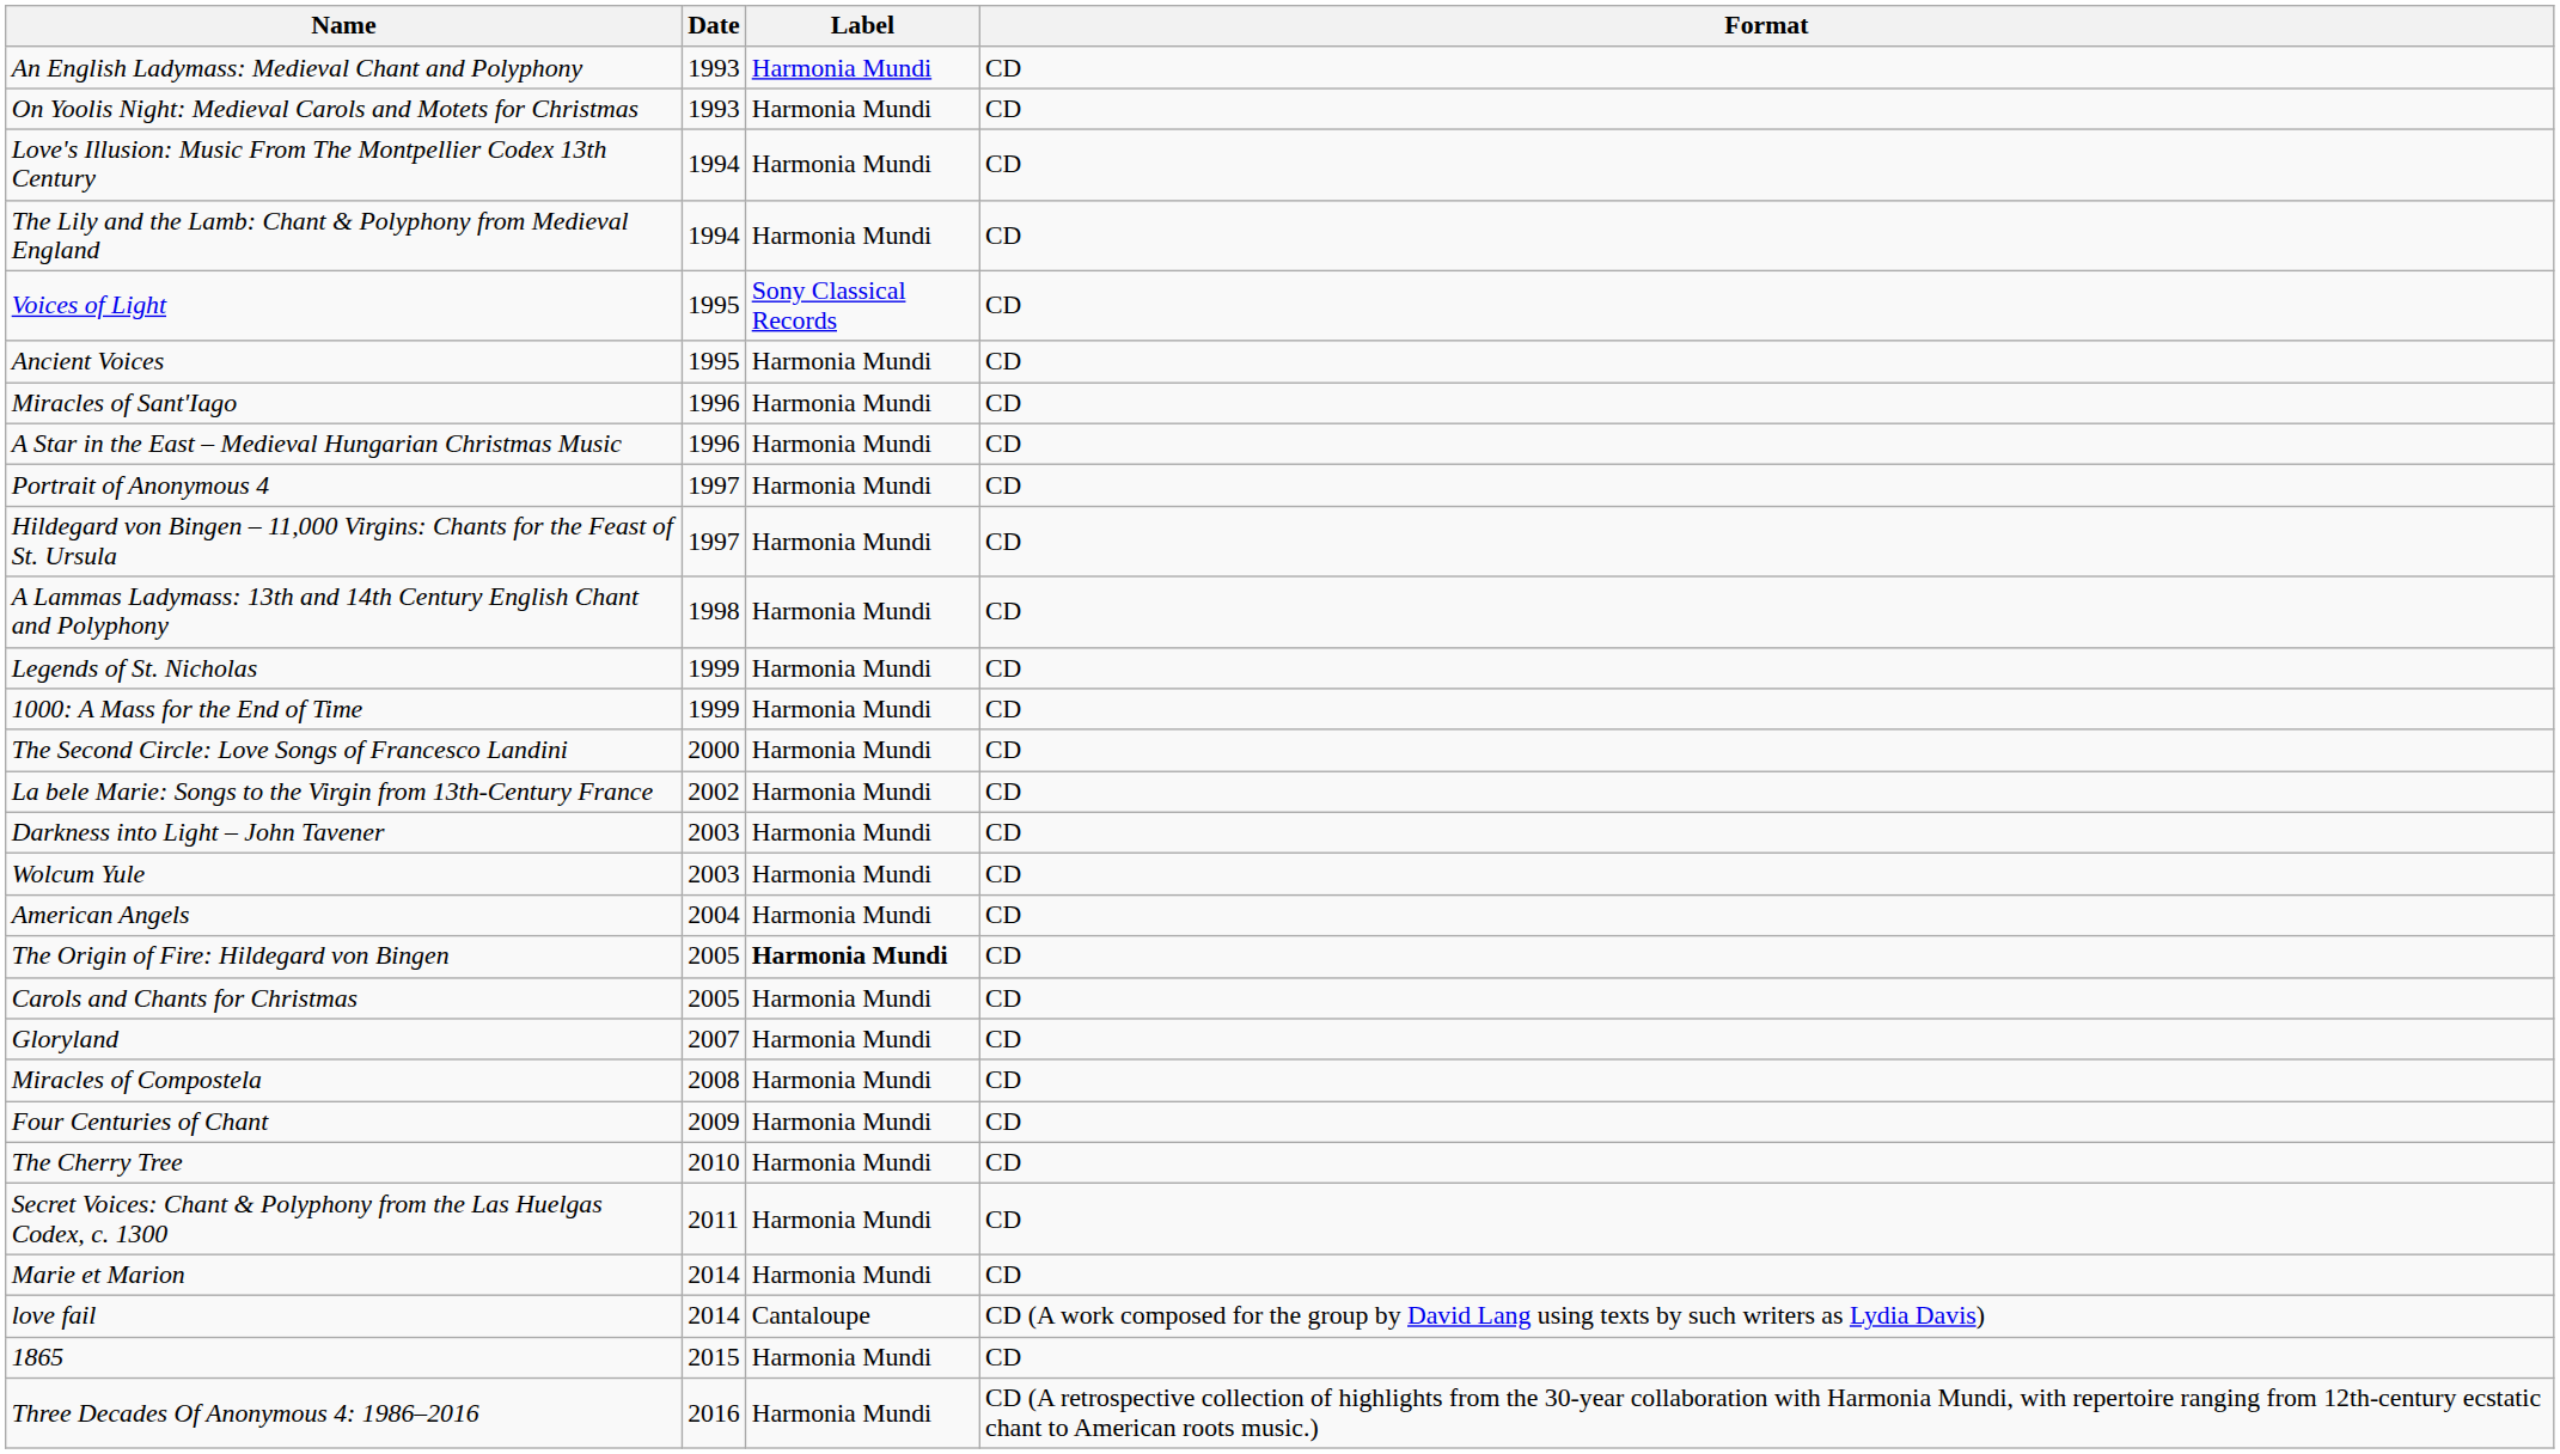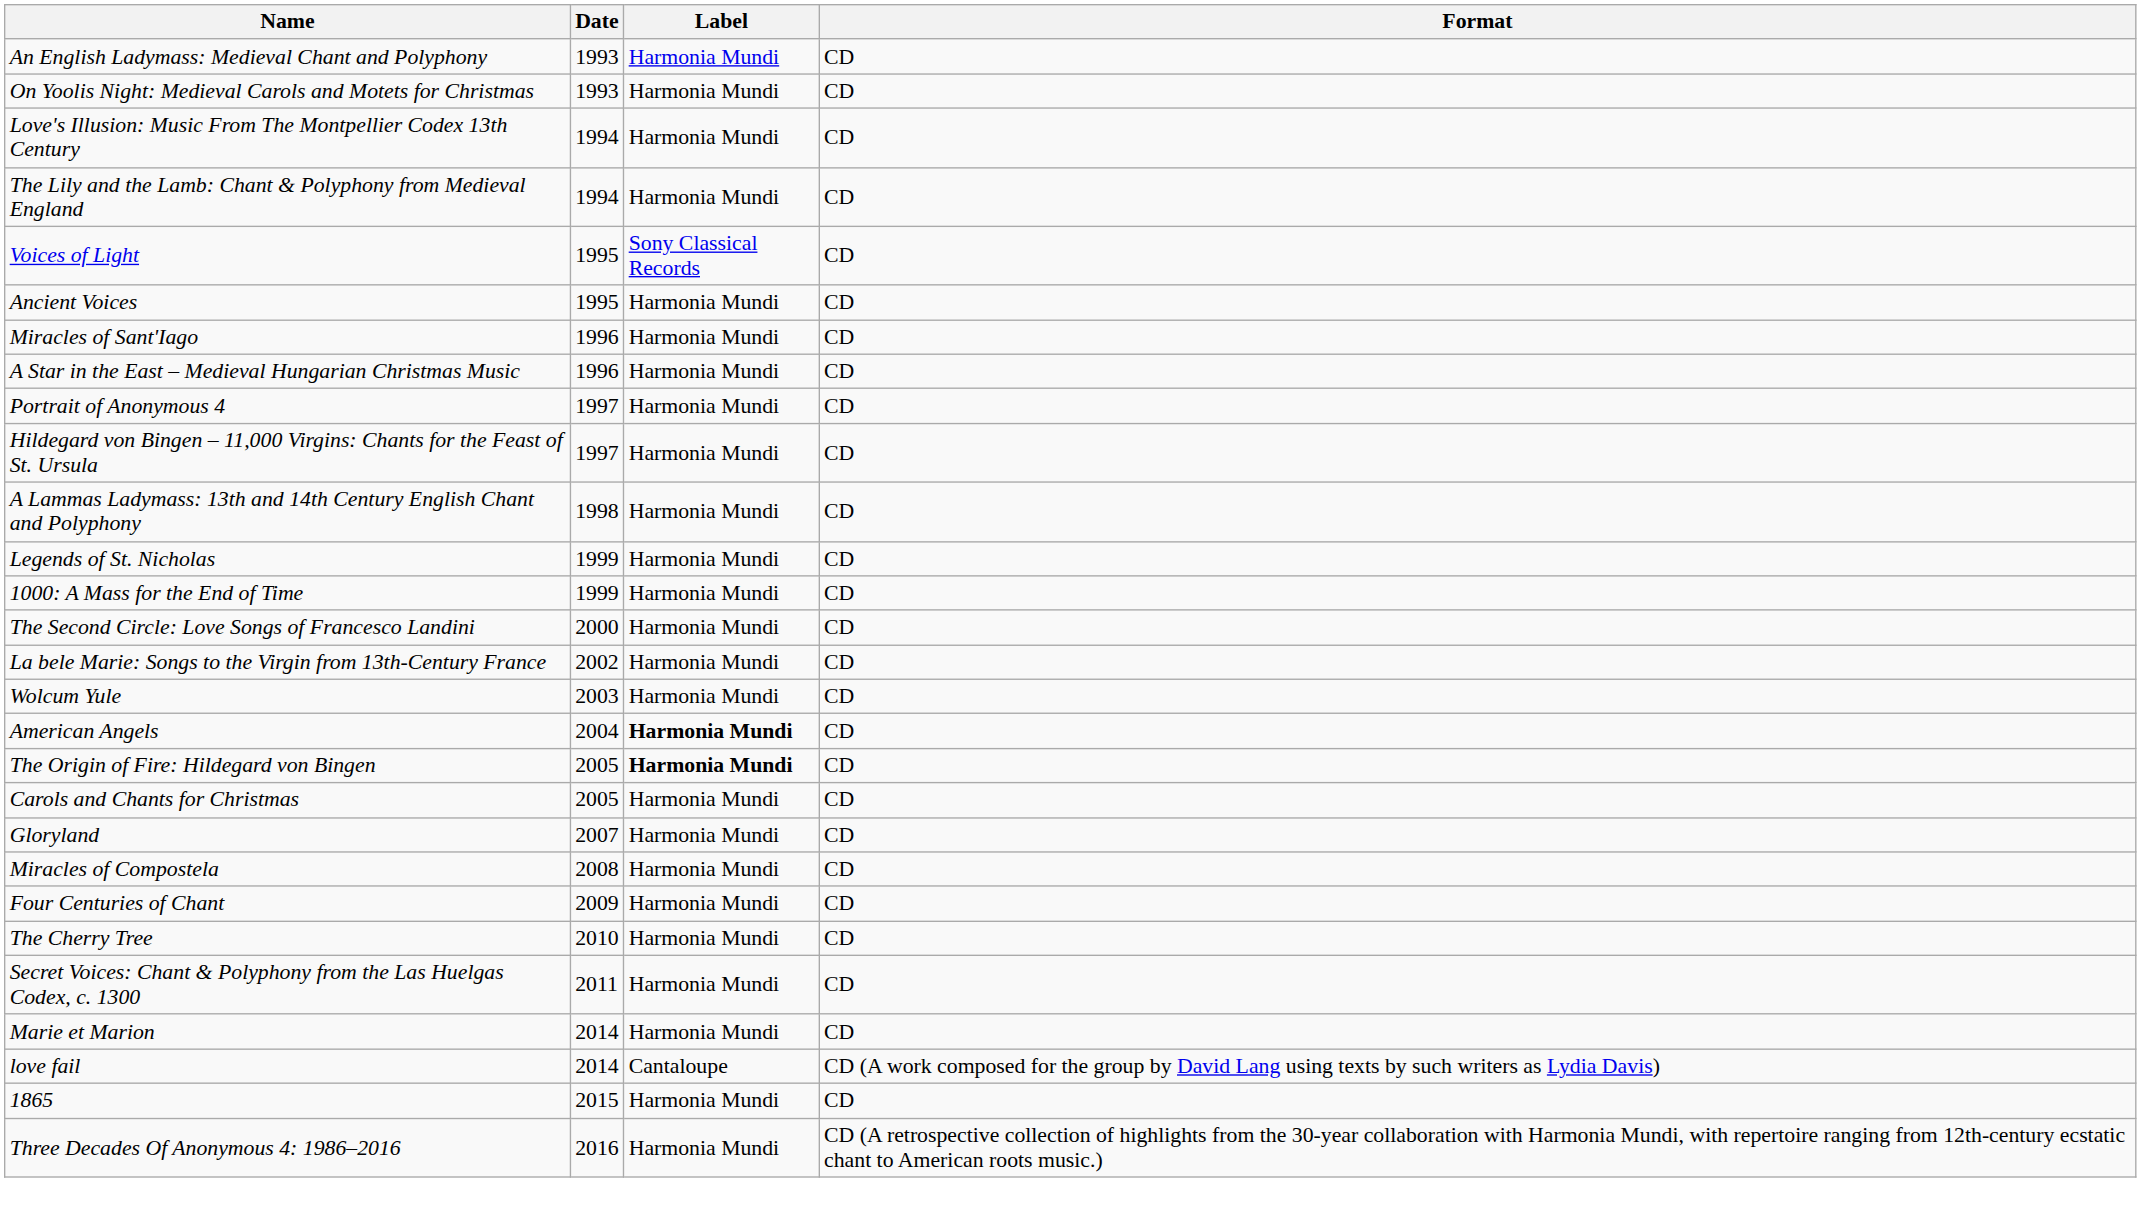 <table class="wikitable">
 <tr>
 <th>Name</th>
 <th>Date</th>
 <th>Label</th>
 <th>Format</th>
 </tr>
 <tr>
 <td><em>An English Ladymass: Medieval Chant and Polyphony</em></td>
 <td>1993</td>
 <td><a href='#'>Harmonia Mundi</a></td>
 <td>CD</td>
 </tr>
 <tr>
 <td><em>On Yoolis Night: Medieval Carols and Motets for Christmas</em></td>
 <td>1993</td>
 <td>Harmonia Mundi</td>
 <td>CD</td>
 </tr>
 <tr>
 <td><em>Love's Illusion: Music From The Montpellier Codex 13th Century</em></td>
 <td>1994</td>
 <td>Harmonia Mundi</td>
 <td>CD</td>
 </tr>
 <tr>
 <td><em>The Lily and the Lamb: Chant & Polyphony from Medieval England</em></td>
 <td>1994</td>
 <td>Harmonia Mundi</td>
 <td>CD</td>
 </tr>
 <tr>
 <td><em><a href='#'>Voices of Light</a></em></td>
 <td>1995</td>
 <td><a href='#'>Sony Classical Records</a></td>
 <td>CD</td>
 </tr>
 <tr>
 <td><em>Ancient Voices </em></td>
 <td>1995</td>
 <td>Harmonia Mundi</td>
 <td>CD</td>
 </tr>
 <tr>
 <td><em>Miracles of Sant'Iago</em></td>
 <td>1996</td>
 <td>Harmonia Mundi</td>
 <td>CD</td>
 </tr>
 <tr>
 <td><em>A Star in the East – Medieval Hungarian Christmas Music </em></td>
 <td>1996</td>
 <td>Harmonia Mundi</td>
 <td>CD</td>
 </tr>
 <tr>
 <td><em>Portrait of Anonymous 4</em></td>
 <td>1997</td>
 <td>Harmonia Mundi</td>
 <td>CD</td>
 </tr>
 <tr>
 <td><em>Hildegard von Bingen – 11,000 Virgins: Chants for the Feast of St. Ursula</em></td>
 <td>1997</td>
 <td>Harmonia Mundi</td>
 <td>CD</td>
 </tr>
 <tr>
 <td><em>A Lammas Ladymass: 13th and 14th Century English Chant and Polyphony</em></td>
 <td>1998</td>
 <td>Harmonia Mundi</td>
 <td>CD</td>
 </tr>
 <tr>
 <td><em>Legends of St. Nicholas</em></td>
 <td>1999</td>
 <td>Harmonia Mundi</td>
 <td>CD</td>
 </tr>
 <tr>
 <td><em>1000: A Mass for the End of Time</em></td>
 <td>1999</td>
 <td>Harmonia Mundi</td>
 <td>CD</td>
 </tr>
 <tr>
 <td><em>The Second Circle: Love Songs of Francesco Landini</em></td>
 <td>2000</td>
 <td>Harmonia Mundi</td>
 <td>CD</td>
 </tr>
 <tr>
 <td><em>La bele Marie: Songs to the Virgin from 13th-Century France</em></td>
 <td>2002</td>
 <td>Harmonia Mundi</td>
 <td>CD</td>
 </tr>
 <tr>
-<td><em>Darkness into Light – John Tavener</em></td>
-<td>2003</td>
-<td>Harmonia Mundi</td>
-<td>CD</td>
-</tr>
-<tr>
 <td><em>Wolcum Yule</em></td>
 <td>2003</td>
 <td>Harmonia Mundi</td>
 <td>CD</td>
 </tr>
 <tr>
 <td><em>American Angels</em></td>
 <td>2004</td>
-<td>Harmonia Mundi</td>
+<td><strong>Harmonia Mundi</strong></td>
 <td>CD</td>
 </tr>
 <tr>
 <td><em>The Origin of Fire: Hildegard von Bingen</em></td>
 <td>2005</td>
 <td><strong>Harmonia Mundi</strong></td>
 <td>CD</td>
 </tr>
 <tr>
 <td><em>Carols and Chants for Christmas</em></td>
 <td>2005</td>
 <td>Harmonia Mundi</td>
 <td>CD</td>
 </tr>
 <tr>
 <td><em>Gloryland</em></td>
 <td>2007</td>
 <td>Harmonia Mundi</td>
 <td>CD</td>
 </tr>
 <tr>
 <td><em>Miracles of Compostela</em></td>
 <td>2008</td>
 <td>Harmonia Mundi</td>
 <td>CD</td>
 </tr>
 <tr>
 <td><em>Four Centuries of Chant</em></td>
 <td>2009</td>
 <td>Harmonia Mundi</td>
 <td>CD</td>
 </tr>
 <tr>
 <td><em>The Cherry Tree</em></td>
 <td>2010</td>
 <td>Harmonia Mundi</td>
 <td>CD</td>
 </tr>
 <tr>
 <td><em>Secret Voices: Chant & Polyphony from the Las Huelgas Codex, c. 1300</em></td>
 <td>2011</td>
 <td>Harmonia Mundi</td>
 <td>CD</td>
 </tr>
 <tr>
 <td><em>Marie et Marion</em></td>
 <td>2014</td>
 <td>Harmonia Mundi</td>
 <td>CD</td>
 </tr>
 <tr>
 <td><em>love fail</em></td>
 <td>2014</td>
 <td>Cantaloupe</td>
 <td>CD (A work composed for the group by <a href='#'>David Lang</a> using texts by such writers as <a href='#'>Lydia Davis</a>)</td>
 </tr>
 <tr>
 <td><em>1865</em></td>
 <td>2015</td>
 <td>Harmonia Mundi</td>
 <td>CD</td>
 </tr>
 <tr>
 <td><em>Three Decades Of Anonymous 4: 1986–2016</em></td>
 <td>2016</td>
 <td>Harmonia Mundi</td>
 <td>CD (A retrospective collection of highlights from the 30-year collaboration with Harmonia Mundi, with repertoire ranging from 12th-century ecstatic chant to American roots music.)</td>
 </tr>
 </table>
